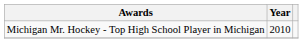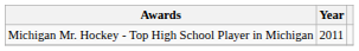 <table class="wikitable">
 <tr>
 <th>Awards</th>
 <th>Year</th>
 <th></th>
 </tr>
 <tr>
 <td>Michigan Mr. Hockey - Top High School Player in Michigan</td>
-<td>2010</td>
+<td>2011</td>
 <td></td>
 </tr>
 <tr>
 </tr>
 </table>
